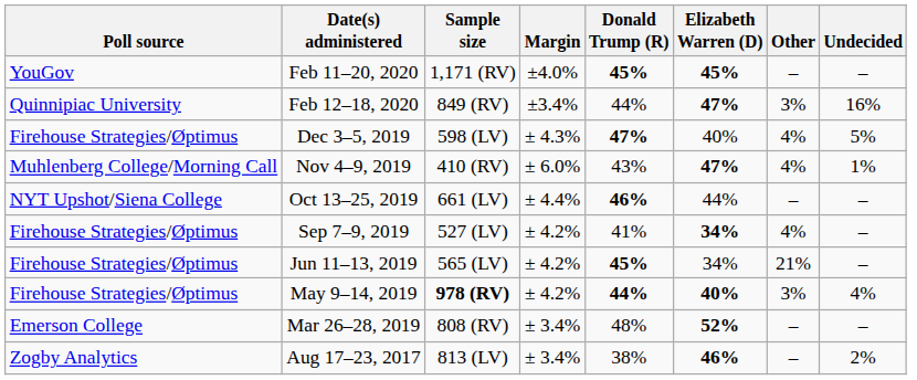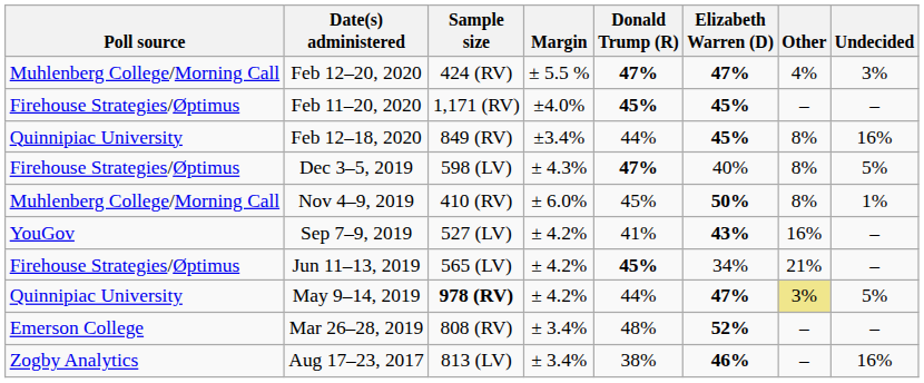 <table class="wikitable" style="font-size:90%;text-align:center;">
 <tr valign=bottom style="font-size:90%;">
 <th>Poll source</th>
 <th>Date(s)<br>administered</th>
 <th>Sample<br>size</th>
 <th>Margin<br></th>
 <th>Donald<br>Trump (R)</th>
 <th>Elizabeth<br>Warren (D)</th>
 <th>Other</th>
 <th>Undecided</th>
 </tr>
 <tr>
-<td style="text-align:left;"><a href='#'>YouGov</a></td>
+<td style="text-align:left;"><a href='#'>Muhlenberg College</a>/<a href='#'>Morning Call</a></td>
+<td>Feb 12–20, 2020</td>
+<td>424 (RV)</td>
+<td>± 5.5 %</td>
+<td><strong>47%</strong></td>
+<td><strong>47%</strong></td>
+<td>4%</td>
+<td>3%</td>
+</tr>
+<tr>
+<td style="text-align:left;"><a href='#'>Firehouse Strategies</a>/<a href='#'>Øptimus</a></td>
 <td>Feb 11–20, 2020</td>
 <td>1,171 (RV)</td>
 <td>±4.0%</td>
 <td><strong>45%</strong></td>
 <td><strong>45%</strong></td>
 <td>–</td>
 <td>–</td>
 </tr>
 <tr>
 <td style="text-align:left;"><a href='#'>Quinnipiac University</a></td>
 <td>Feb 12–18, 2020</td>
 <td>849 (RV)</td>
 <td>±3.4%</td>
 <td>44%</td>
-<td><strong>47%</strong></td>
-<td>3%</td>
+<td><strong>45%</strong></td>
+<td>8%</td>
 <td>16%</td>
 </tr>
 <tr>
 <td style="text-align:left;"><a href='#'>Firehouse Strategies</a>/<a href='#'>Øptimus</a></td>
 <td>Dec 3–5, 2019</td>
 <td>598 (LV)</td>
 <td>± 4.3%</td>
 <td><strong>47%</strong></td>
 <td>40%</td>
-<td>4%</td>
+<td>8%</td>
 <td>5%</td>
 </tr>
 <tr>
 <td style="text-align:left;"><a href='#'>Muhlenberg College</a>/<a href='#'>Morning Call</a></td>
 <td>Nov 4–9, 2019</td>
 <td>410 (RV)</td>
 <td>± 6.0%</td>
-<td>43%</td>
-<td><strong>47%</strong></td>
-<td>4%</td>
+<td>45%</td>
+<td><strong>50%</strong></td>
+<td>8%</td>
 <td>1%</td>
 </tr>
 <tr>
-<td style="text-align:left;"><a href='#'>NYT Upshot</a>/<a href='#'>Siena College</a></td>
-<td>Oct 13–25, 2019</td>
-<td>661 (LV)</td>
-<td>± 4.4%</td>
-<td><strong>46%</strong></td>
-<td>44%</td>
-<td>–</td>
-<td>–</td>
-</tr>
-<tr>
-<td style="text-align:left;"><a href='#'>Firehouse Strategies</a>/<a href='#'>Øptimus</a></td>
+<td style="text-align:left;"><a href='#'>YouGov</a></td>
 <td>Sep 7–9, 2019</td>
 <td>527 (LV)</td>
 <td>± 4.2%</td>
 <td>41%</td>
-<td><strong>34%</strong></td>
-<td>4%</td>
+<td><strong>43%</strong></td>
+<td>16%</td>
 <td>–</td>
 </tr>
 <tr>
 <td style="text-align:left;"><a href='#'>Firehouse Strategies</a>/<a href='#'>Øptimus</a></td>
 <td>Jun 11–13, 2019</td>
 <td>565 (LV)</td>
 <td>± 4.2%</td>
 <td><strong>45%</strong></td>
 <td>34%</td>
 <td>21%</td>
 <td>–</td>
 </tr>
 <tr>
-<td style="text-align:left;"><a href='#'>Firehouse Strategies</a>/<a href='#'>Øptimus</a></td>
+<td style="text-align:left;"><a href='#'>Quinnipiac University</a></td>
 <td>May 9–14, 2019</td>
 <td><strong>978 (RV)</strong></td>
 <td>± 4.2%</td>
-<td><strong>44%</strong></td>
-<td><strong>40%</strong></td>
-<td>3%</td>
-<td>4%</td>
+<td>44%</td>
+<td><strong>47%</strong></td>
+<td style="background: khaki;">3%</td>
+<td>5%</td>
 </tr>
 <tr>
 <td style="text-align:left;"><a href='#'>Emerson College</a></td>
 <td>Mar 26–28, 2019</td>
 <td>808 (RV)</td>
 <td>± 3.4%</td>
 <td>48%</td>
 <td><strong>52%</strong></td>
 <td>–</td>
 <td>–</td>
 </tr>
 <tr>
 <td style="text-align:left;"><a href='#'>Zogby Analytics</a></td>
 <td>Aug 17–23, 2017</td>
 <td>813 (LV)</td>
 <td>± 3.4%</td>
 <td>38%</td>
 <td><strong>46%</strong></td>
 <td>–</td>
-<td>2%</td>
+<td>16%</td>
 </tr>
 </table>
